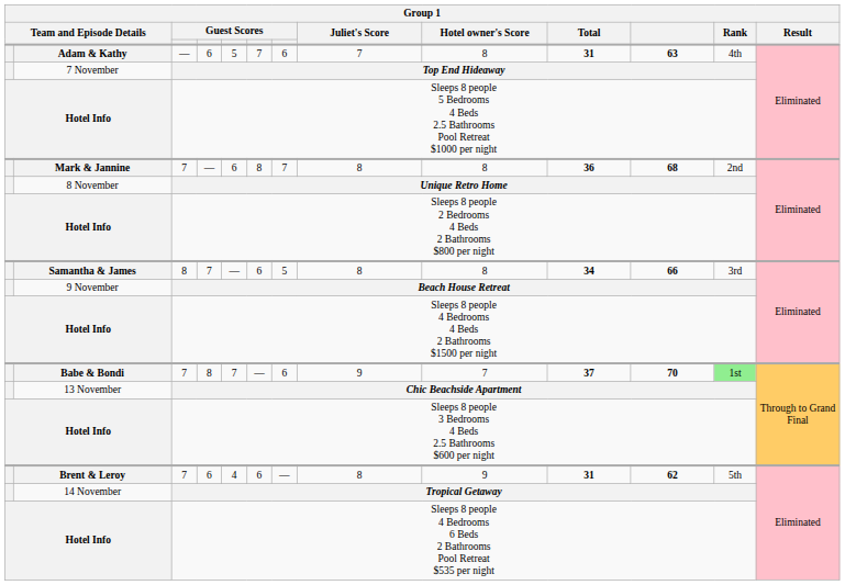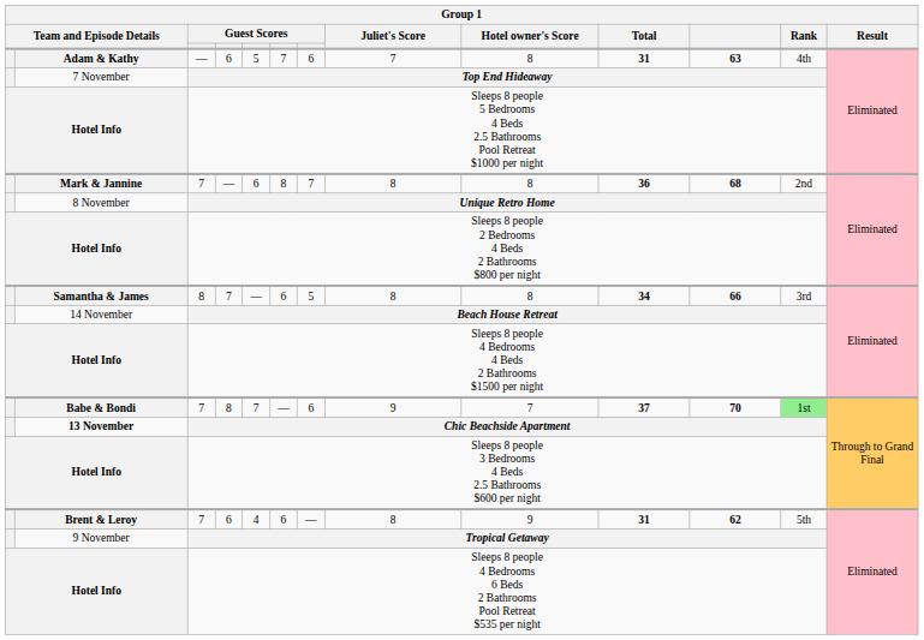 <table class="wikitable plainrowheaders" style="text-align:center; font-size:90%; width:80em;">
 <tr>
 <th colspan="13" >Group 1</th>
 </tr>
 <tr>
 <th colspan="2" rowspan="2" scope="col" style="width:20%;">Team and Episode Details</th>
 <th colspan="5" scope="col" style="width:15%;">Guest Scores</th>
 <th rowspan="2" scope="col" style="width:15%;">Juliet's Score</th>
 <th scope="col" rowspan=2 style="width:15%;">Hotel owner's Score</th>
 <th rowspan="2" scope="col" style="width:10%;">Total<br><small></small></th>
 <th rowspan="2" scope="col" style="width:10%;"></th>
 <th rowspan="2" scope="col" style="width:5%;">Rank</th>
 <th rowspan="2" scope="col" style="width:20%;">Result</th>
 </tr>
 <tr>
 <th scope="col" style="width:3%;"></th>
 <th scope="col" style="width:3%;"></th>
 <th scope="col" style="width:3%;"></th>
 <th scope="col" style="width:3%;"></th>
 <th scope="col" style="width:3%;"></th>
 </tr>
 <tr style="border-top:3px solid #aaa;">
 </tr>
 <tr>
 <th></th>
 <th style="text-align:centre">Adam & Kathy</th>
 <td>—</td>
 <td>6</td>
 <td>5</td>
 <td>7</td>
 <td>6</td>
 <td>7</td>
 <td>8</td>
 <td><strong>31</strong></td>
 <td><strong>63</strong></td>
 <td>4th</td>
 <td rowspan="3" style="background:pink">Eliminated</td>
 </tr>
 <tr>
 <th></th>
 <td>7 November</td>
 <th colspan="10"><em>Top End Hideaway</em></th>
 </tr>
 <tr>
 <th colspan="2">Hotel Info</th>
 <td colspan="10">Sleeps 8 people<br>5 Bedrooms<br>4 Beds<br>2.5 Bathrooms<br>Pool Retreat<br>$1000 per night</td>
 </tr>
 <tr style="border-top:3px solid #aaa;">
 <th></th>
 <th style="text-align:centre">Mark & Jannine</th>
 <td>7</td>
 <td>—</td>
 <td>6</td>
 <td>8</td>
 <td>7</td>
 <td>8</td>
 <td>8</td>
 <td><strong>36</strong></td>
 <td><strong>68</strong></td>
 <td>2nd</td>
 <td rowspan="3" style="background:pink">Eliminated</td>
 </tr>
 <tr>
 <th></th>
 <td>8 November</td>
 <th colspan="10"><em>Unique Retro Home</em></th>
 </tr>
 <tr>
 <th colspan="2">Hotel Info</th>
 <td colspan="10">Sleeps 8 people<br>2 Bedrooms<br>4 Beds<br>2 Bathrooms<br>$800 per night</td>
 </tr>
 <tr style="border-top:3px solid #aaa;">
 <th></th>
 <th style="text-align:centre">Samantha & James</th>
 <td>8</td>
 <td>7</td>
 <td>—</td>
 <td>6</td>
 <td>5</td>
 <td>8</td>
 <td>8</td>
 <td><strong>34</strong></td>
 <td><strong>66</strong></td>
 <td>3rd</td>
 <td rowspan="3" style="background:pink">Eliminated</td>
 </tr>
 <tr>
 <th></th>
-<td>9 November</td>
+<td>14 November</td>
 <th colspan="10"><em>Beach House Retreat</em></th>
 </tr>
 <tr>
 <th colspan="2">Hotel Info</th>
 <td colspan="10">Sleeps 8 people<br>4 Bedrooms<br>4 Beds<br>2 Bathrooms<br>$1500 per night</td>
 </tr>
 <tr style="border-top:3px solid #aaa;">
 <th></th>
 <th style="text-align:centre">Babe & Bondi</th>
 <td>7</td>
 <td>8</td>
 <td>7</td>
 <td>—</td>
 <td>6</td>
 <td>9</td>
 <td>7</td>
 <td><strong>37</strong></td>
 <td><strong>70</strong></td>
 <td style="background:lightgreen">1st</td>
 <td rowspan="3" style="background:#FFCC66">Through to Grand Final</td>
 </tr>
 <tr>
 <th></th>
-<td>13 November</td>
+<td><strong>13 November</strong></td>
 <th colspan="10"><em>Chic Beachside Apartment</em></th>
 </tr>
 <tr>
 <th colspan="2">Hotel Info</th>
 <td colspan="10">Sleeps 8 people<br>3 Bedrooms<br>4 Beds<br>2.5 Bathrooms<br>$600 per night</td>
 </tr>
 <tr style="border-top:3px solid #aaa;">
 <th></th>
 <th style="text-align:centre">Brent & Leroy</th>
 <td>7</td>
 <td>6</td>
 <td>4</td>
 <td>6</td>
 <td>—</td>
 <td>8</td>
 <td>9</td>
 <td><strong>31</strong></td>
 <td><strong>62</strong></td>
 <td>5th</td>
 <td rowspan="3" style="background:pink">Eliminated</td>
 </tr>
 <tr>
 <th></th>
-<td>14 November</td>
+<td>9 November</td>
 <th colspan="10"><em>Tropical Getaway</em></th>
 </tr>
 <tr>
 <th colspan="2">Hotel Info</th>
 <td colspan="10">Sleeps 8 people<br>4 Bedrooms<br>6 Beds<br>2 Bathrooms<br>Pool Retreat<br>$535 per night</td>
 </tr>
 </table>
